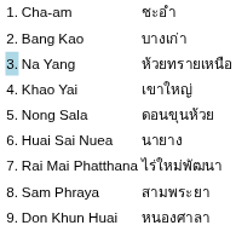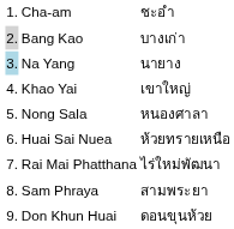 <table>
 <tr>
 <td>1.</td>
 <td>Cha-am</td>
 <td>ชะอำ</td>
 <td></td>
 </tr>
 <tr>
-<td>2.</td>
+<td style="background: lightgrey;">2.</td>
 <td>Bang Kao</td>
 <td>บางเก่า</td>
 <td></td>
 </tr>
 <tr>
 <td style="background: lightblue;">3.</td>
 <td>Na Yang</td>
-<td>ห้วยทรายเหนือ</td>
+<td>นายาง</td>
 <td></td>
 </tr>
 <tr>
 <td>4.</td>
 <td>Khao Yai</td>
 <td>เขาใหญ่</td>
 <td></td>
 </tr>
 <tr>
 <td>5.</td>
 <td>Nong Sala</td>
-<td>ดอนขุนห้วย</td>
+<td>หนองศาลา</td>
 <td></td>
 </tr>
 <tr>
 <td>6.</td>
 <td>Huai Sai Nuea</td>
-<td>นายาง</td>
+<td>ห้วยทรายเหนือ</td>
 <td></td>
 </tr>
 <tr>
 <td>7.</td>
 <td>Rai Mai Phatthana</td>
 <td>ไร่ใหม่พัฒนา</td>
 <td></td>
 </tr>
 <tr>
 <td>8.</td>
 <td>Sam Phraya</td>
 <td>สามพระยา</td>
 <td></td>
 </tr>
 <tr>
 <td>9.</td>
 <td>Don Khun Huai</td>
-<td>หนองศาลา</td>
+<td>ดอนขุนห้วย</td>
 <td></td>
 </tr>
 </table>
